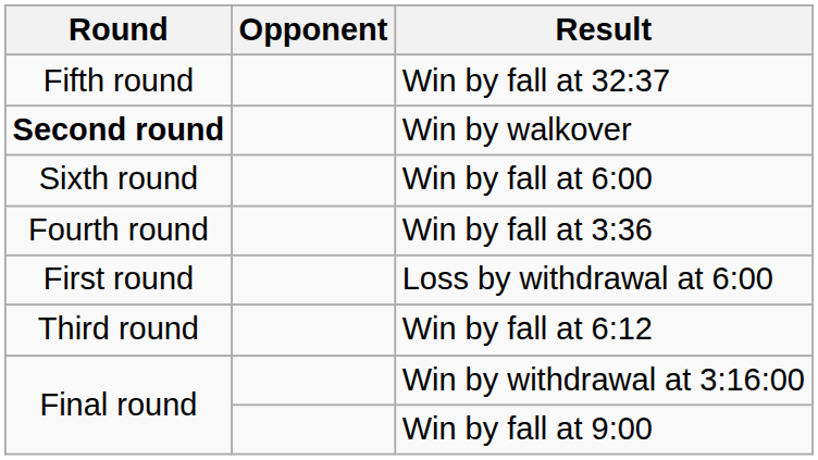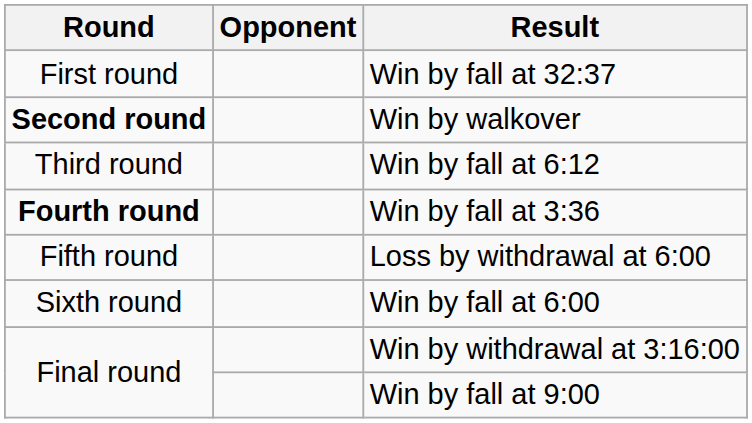 <table class="wikitable" style=" text-align:center;">
 <tr>
 <th>Round</th>
 <th>Opponent</th>
 <th>Result</th>
 </tr>
 <tr>
-<td>Fifth round</td>
+<td>First round</td>
 <td></td>
 <td align=left>Win by fall at 32:37</td>
 </tr>
 <tr>
 <td><strong>Second round</strong></td>
 <td></td>
 <td align=left>Win by walkover</td>
 </tr>
 <tr>
-<td>Sixth round</td>
+<td>Third round</td>
 <td></td>
-<td align=left>Win by fall at 6:00</td>
+<td align=left>Win by fall at 6:12</td>
 </tr>
 <tr>
-<td>Fourth round</td>
+<td><strong>Fourth round</strong></td>
 <td></td>
 <td align=left>Win by fall at 3:36</td>
 </tr>
 <tr>
-<td>First round</td>
+<td>Fifth round</td>
 <td></td>
 <td align=left>Loss by withdrawal at 6:00</td>
 </tr>
 <tr>
-<td>Third round</td>
+<td>Sixth round</td>
 <td></td>
-<td align=left>Win by fall at 6:12</td>
+<td align=left>Win by fall at 6:00</td>
 </tr>
 <tr>
 <td rowspan=2>Final round</td>
 <td></td>
 <td align=left>Win by withdrawal at 3:16:00</td>
 </tr>
 <tr>
 <td></td>
 <td align=left>Win by fall at 9:00 </td>
 </tr>
 </table>
